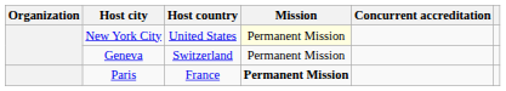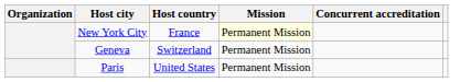 <table class="wikitable plainrowheaders" style="text-align:center;">
 <tr>
 <th scope="col">Organization</th>
 <th scope="col">Host city</th>
 <th scope="col">Host country</th>
 <th scope="col">Mission</th>
 <th scope="col">Concurrent accreditation</th>
 <th scope="col"></th>
 </tr>
 <tr>
 <th scope="row"  rowspan="2"></th>
 <td><a href='#'>New York City</a></td>
-<td><a href='#'>United States</a></td>
+<td><a href='#'>France</a></td>
 <td style="background: lightyellow;">Permanent Mission</td>
 <td></td>
 <td></td>
 </tr>
 <tr>
 <td><a href='#'>Geneva</a></td>
 <td><a href='#'>Switzerland</a></td>
 <td>Permanent Mission</td>
 <td></td>
 <td></td>
 </tr>
 <tr>
 <th scope="row"></th>
 <td><a href='#'>Paris</a></td>
-<td><a href='#'>France</a></td>
-<td><strong>Permanent Mission</strong></td>
+<td><a href='#'>United States</a></td>
+<td>Permanent Mission</td>
 <td></td>
 <td></td>
 </tr>
 </table>
